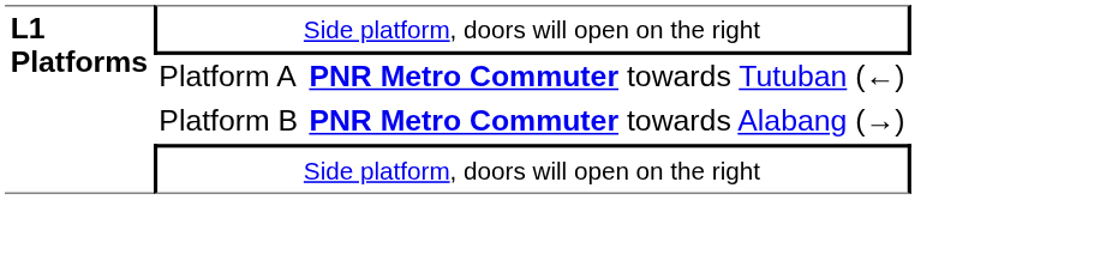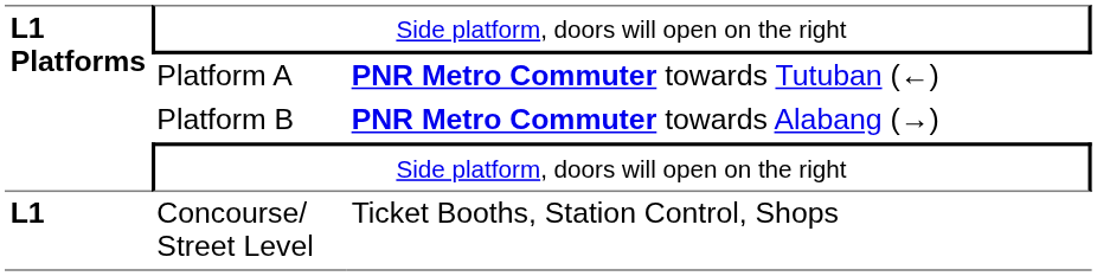 <table table border=0 cellspacing=0 cellpadding=3>
 <tr>
 <td style="border-top:solid 1px gray;border-bottom:solid 1px gray;" rowspan=4 valign=top><strong>L1<br>Platforms</strong></td>
 <td style="border-top:solid 1px gray;border-right:solid 2px black;border-left:solid 2px black;border-bottom:solid 2px black;text-align:center;" colspan=2><small><a href='#'>Side platform</a>, doors will open on the right</small></td>
 </tr>
 <tr>
 <td>Platform A</td>
 <td><a href='#'><span><strong>PNR Metro Commuter</strong></span></a> towards <a href='#'>Tutuban</a> (←)</td>
 </tr>
 <tr>
 <td>Platform B</td>
 <td><a href='#'><span><strong>PNR Metro Commuter</strong></span></a> towards <a href='#'>Alabang</a> (→)</td>
 </tr>
 <tr>
 <td style="border-top:solid 2px black;border-right:solid 2px black;border-left:solid 2px black;border-bottom:solid 1px gray;text-align:center;" colspan=2><small><a href='#'>Side platform</a>, doors will open on the right</small></td>
 </tr>
+<tr>
+<td style="border-bottom:solid 1px gray;" width=50 valign=top><strong>L1</strong></td>
+<td style="border-bottom:solid 1px gray;" width=100 valign=top>Concourse/<br>Street Level</td>
+<td style="border-bottom:solid 1px gray;" width=400 valign=top>Ticket Booths, Station Control, Shops</td>
+</tr>
 </table>
